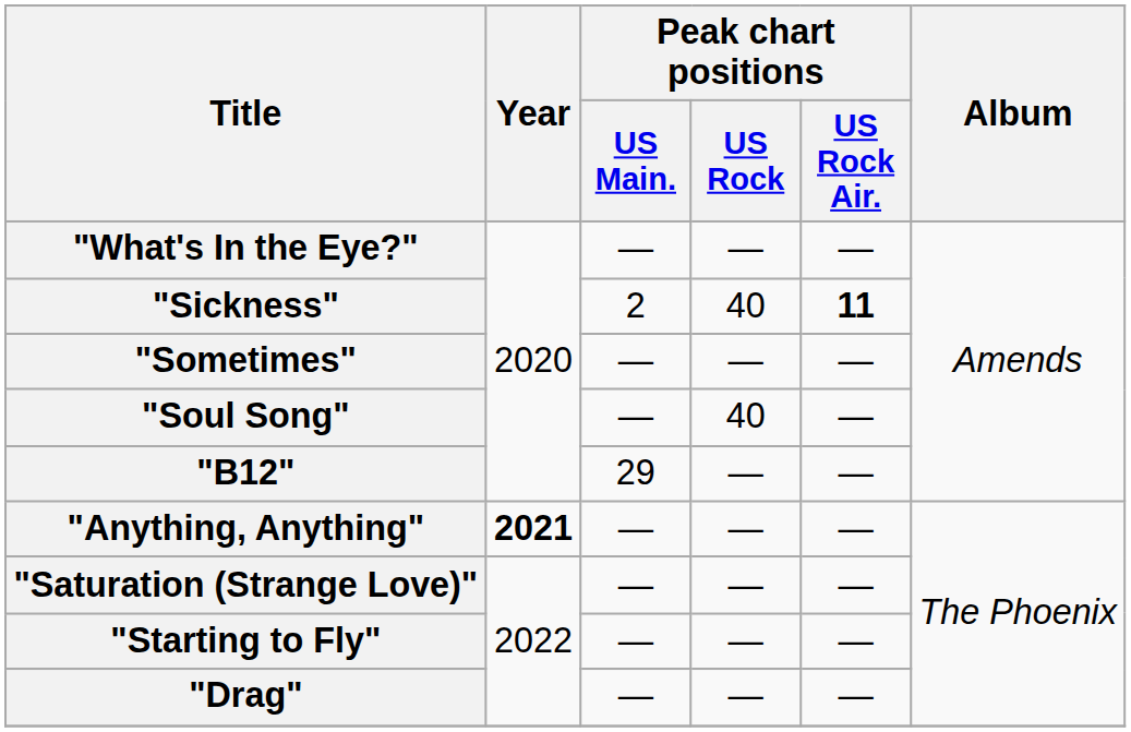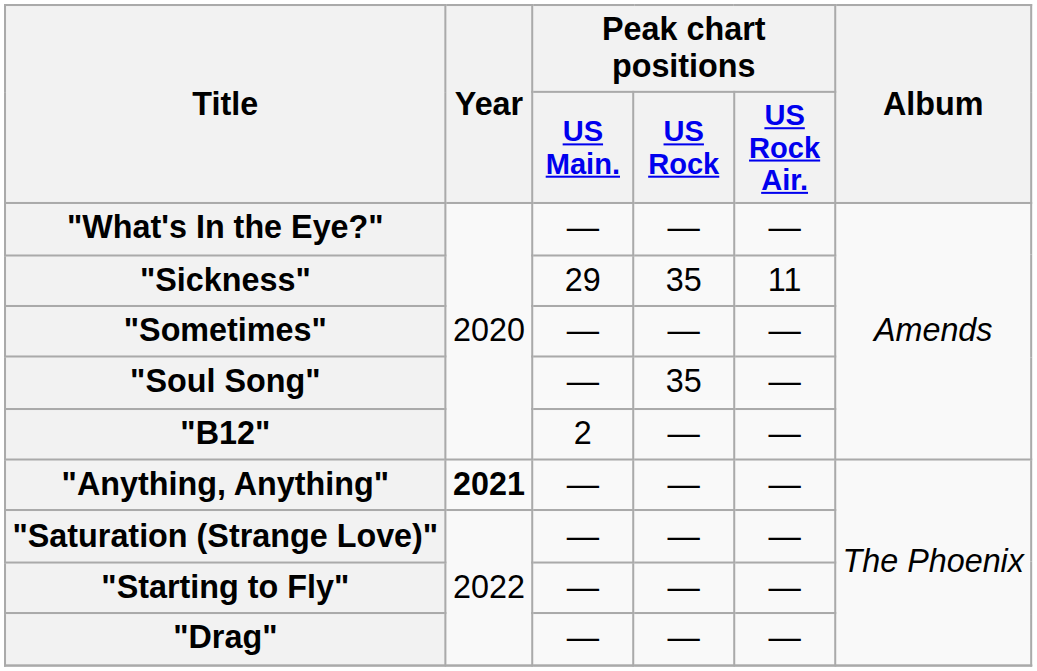 <table class="wikitable plainrowheaders" style="text-align:center;">
 <tr>
 <th rowspan="2" scope="col">Title</th>
 <th rowspan="2" scope="col">Year</th>
 <th colspan="3" scope="col">Peak chart positions</th>
 <th rowspan="2" scope="col">Album</th>
 </tr>
 <tr>
 <th style="width:3em; font-size:90%;"><a href='#'>US Main.</a><br></th>
 <th style="width:3em; font-size:90%;"><a href='#'>US<br>Rock</a><br></th>
 <th style="width:3em; font-size:90%;"><a href='#'>US<br>Rock<br>Air.</a><br></th>
 </tr>
 <tr>
 <th scope="row">"What's In the Eye?"</th>
 <td rowspan="5">2020</td>
 <td>—</td>
 <td>—</td>
 <td>—</td>
 <td rowspan="5"><em>Amends</em></td>
 </tr>
 <tr>
 <th scope="row">"Sickness"</th>
-<td>2</td>
-<td>40</td>
-<td><strong>11</strong></td>
+<td>29</td>
+<td>35</td>
+<td>11</td>
 </tr>
 <tr>
 <th scope="row">"Sometimes"</th>
 <td>—</td>
 <td>—</td>
 <td>—</td>
 </tr>
 <tr>
 <th scope="row">"Soul Song"</th>
 <td>—</td>
-<td>40</td>
+<td>35</td>
 <td>—</td>
 </tr>
 <tr>
 <th scope="row">"B12"</th>
-<td>29</td>
+<td>2</td>
 <td>—</td>
 <td>—</td>
 </tr>
 <tr>
 <th scope="row">"Anything, Anything"</th>
 <td><strong>2021</strong></td>
 <td>—</td>
 <td>—</td>
 <td>—</td>
 <td rowspan="4"><em>The Phoenix</em></td>
 </tr>
 <tr>
 <th scope="row">"Saturation (Strange Love)"</th>
 <td rowspan="3">2022</td>
 <td>—</td>
 <td>—</td>
 <td>—</td>
 </tr>
 <tr>
 <th scope="row">"Starting to Fly"</th>
 <td>—</td>
 <td>—</td>
 <td>—</td>
 </tr>
 <tr>
 <th scope="row">"Drag"</th>
 <td>—</td>
 <td>—</td>
 <td>—</td>
 </tr>
 <tr>
 </tr>
 </table>
